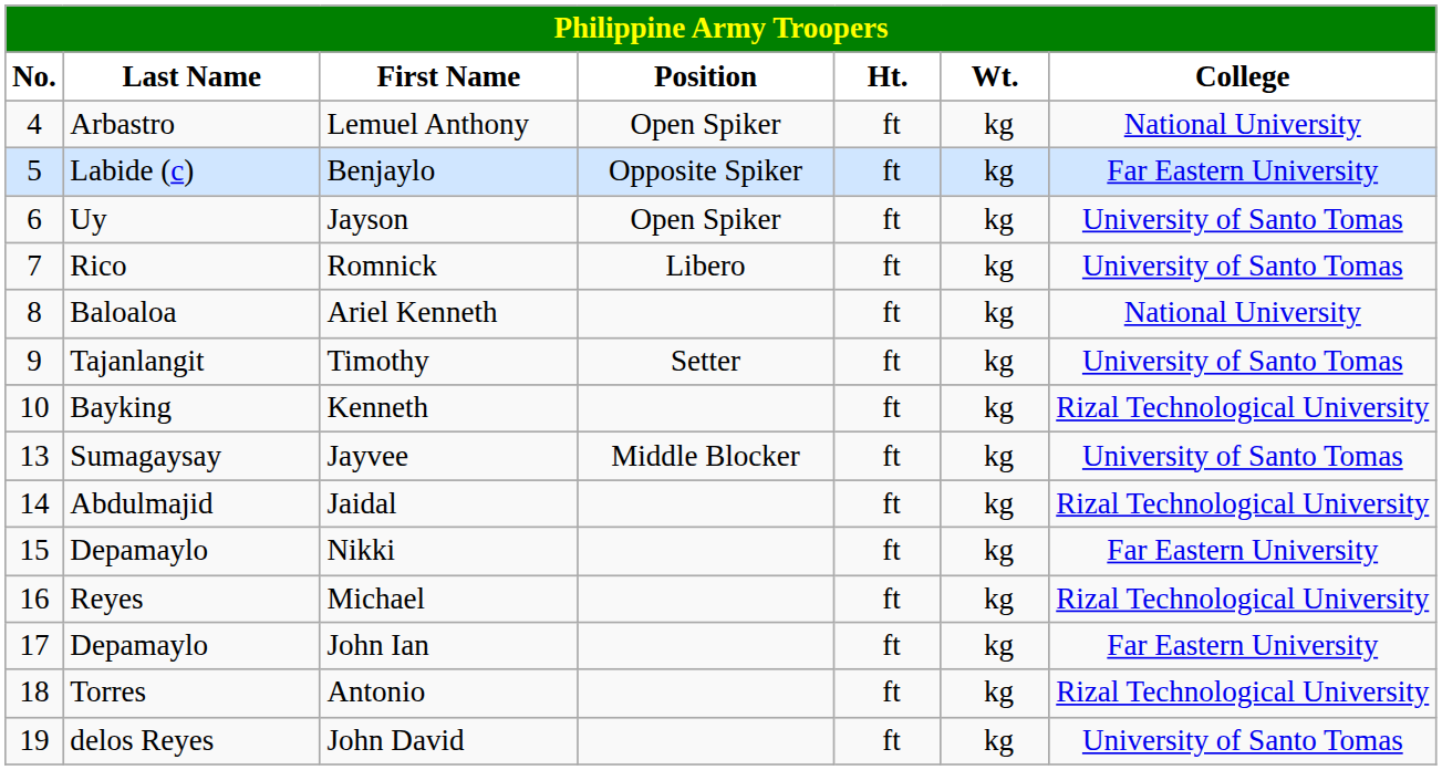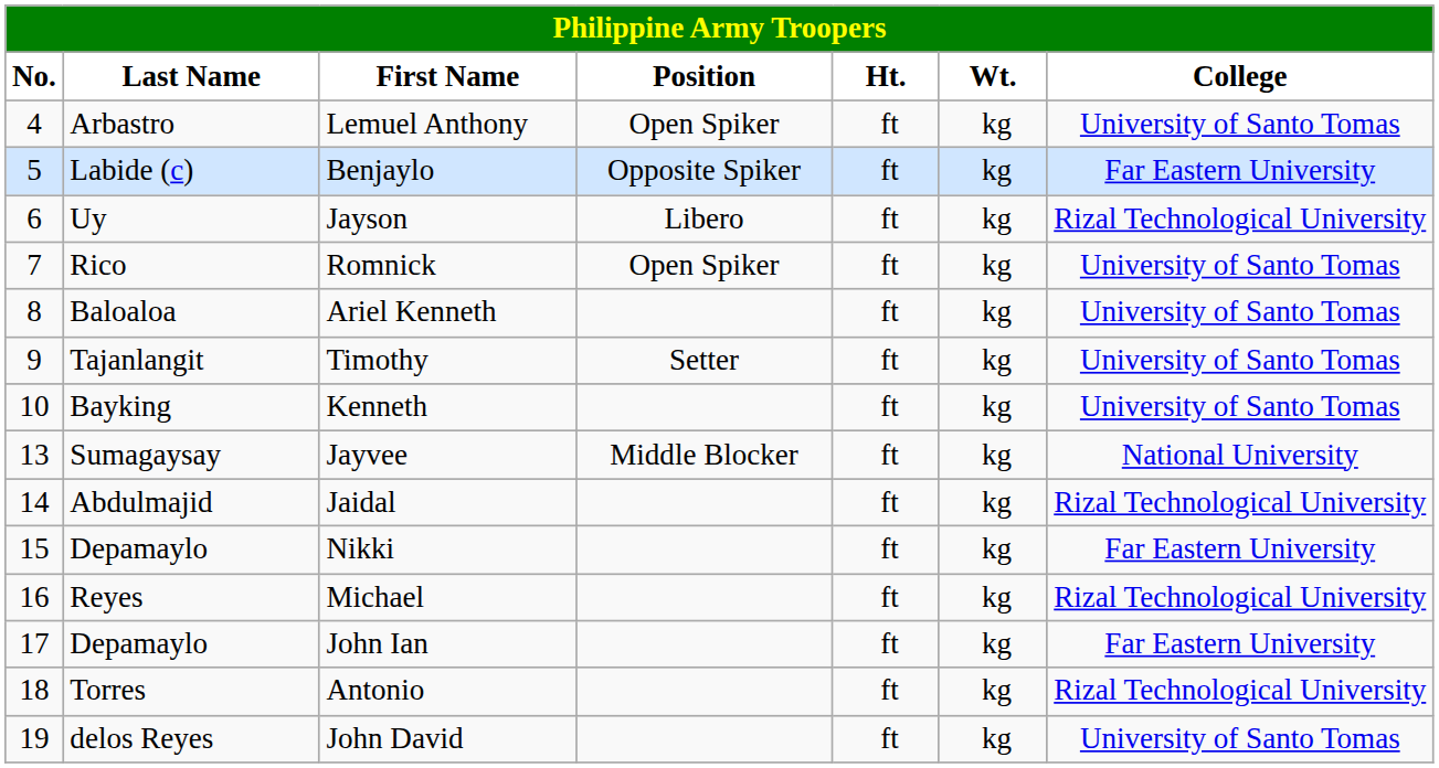 <table class="wikitable" style="text-align:center;">
 <tr>
 <td colspan="7" style= "background: green; color: yellow; text-align: center"><strong>Philippine Army Troopers</strong></td>
 </tr>
 <tr>
 <th width=3px style="background: white; color: black; text-align: center">No.</th>
 <th width=130px style="background: white; color: black">Last Name</th>
 <th width=130px style="background: white; color: black">First Name</th>
 <th width=130px style="background: white; color: black">Position</th>
 <th width=50px style="background: white; color: black">Ht.</th>
 <th width=50px style="background: white; color: black">Wt.</th>
 <th width=200px style="background: white; color: black">College</th>
 </tr>
 <tr>
 <td>4</td>
 <td style="text-align: left">Arbastro</td>
 <td style="text-align: left">Lemuel Anthony</td>
 <td>Open Spiker</td>
 <td> ft</td>
 <td> kg</td>
-<td><a href='#'>National University</a></td>
+<td><a href='#'>University of Santo Tomas</a></td>
 </tr>
 <tr bgcolor=#D0E6FF>
 <td>5</td>
 <td style="text-align: left">Labide (<a href='#'>c</a>)</td>
 <td style="text-align: left">Benjaylo</td>
 <td>Opposite Spiker</td>
 <td> ft</td>
 <td> kg</td>
 <td><a href='#'>Far Eastern University</a></td>
 </tr>
 <tr>
 <td>6</td>
 <td style="text-align: left">Uy</td>
 <td style="text-align: left">Jayson</td>
-<td>Open Spiker</td>
+<td>Libero</td>
 <td> ft</td>
 <td> kg</td>
-<td><a href='#'>University of Santo Tomas</a></td>
+<td><a href='#'>Rizal Technological University</a></td>
 </tr>
 <tr>
 <td>7</td>
 <td style="text-align: left">Rico</td>
 <td style="text-align: left">Romnick</td>
-<td>Libero</td>
+<td>Open Spiker</td>
 <td> ft</td>
 <td> kg</td>
 <td><a href='#'>University of Santo Tomas</a></td>
 </tr>
 <tr>
 <td>8</td>
 <td style="text-align: left">Baloaloa</td>
 <td style="text-align: left">Ariel Kenneth</td>
 <td></td>
 <td> ft</td>
 <td> kg</td>
-<td><a href='#'>National University</a></td>
+<td><a href='#'>University of Santo Tomas</a></td>
 </tr>
 <tr>
 <td>9</td>
 <td style="text-align: left">Tajanlangit</td>
 <td style="text-align: left">Timothy</td>
 <td>Setter</td>
 <td> ft</td>
 <td> kg</td>
 <td><a href='#'>University of Santo Tomas</a></td>
 </tr>
 <tr>
 <td>10</td>
 <td style="text-align: left">Bayking</td>
 <td style="text-align: left">Kenneth</td>
 <td></td>
 <td> ft</td>
 <td> kg</td>
-<td><a href='#'>Rizal Technological University</a></td>
+<td><a href='#'>University of Santo Tomas</a></td>
 </tr>
 <tr>
 <td>13</td>
 <td style="text-align: left">Sumagaysay</td>
 <td style="text-align: left">Jayvee</td>
 <td>Middle Blocker</td>
 <td> ft</td>
 <td> kg</td>
-<td><a href='#'>University of Santo Tomas</a></td>
+<td><a href='#'>National University</a></td>
 </tr>
 <tr>
 <td>14</td>
 <td style="text-align: left">Abdulmajid</td>
 <td style="text-align: left">Jaidal</td>
 <td></td>
 <td> ft</td>
 <td> kg</td>
 <td><a href='#'>Rizal Technological University</a></td>
 </tr>
 <tr>
 <td>15</td>
 <td style="text-align: left">Depamaylo</td>
 <td style="text-align: left">Nikki</td>
 <td></td>
 <td> ft</td>
 <td> kg</td>
 <td><a href='#'>Far Eastern University</a></td>
 </tr>
 <tr>
 <td>16</td>
 <td style="text-align: left">Reyes</td>
 <td style="text-align: left">Michael</td>
 <td></td>
 <td> ft</td>
 <td> kg</td>
 <td><a href='#'>Rizal Technological University</a></td>
 </tr>
 <tr>
 <td>17</td>
 <td style="text-align: left">Depamaylo</td>
 <td style="text-align: left">John Ian</td>
 <td></td>
 <td> ft</td>
 <td> kg</td>
 <td><a href='#'>Far Eastern University</a></td>
 </tr>
 <tr>
 <td>18</td>
 <td style="text-align: left">Torres</td>
 <td style="text-align: left">Antonio</td>
 <td></td>
 <td> ft</td>
 <td> kg</td>
 <td><a href='#'>Rizal Technological University</a></td>
 </tr>
 <tr>
 <td>19</td>
 <td style="text-align: left">delos Reyes</td>
 <td style="text-align: left">John David</td>
 <td></td>
 <td> ft</td>
 <td> kg</td>
 <td><a href='#'>University of Santo Tomas</a></td>
 </tr>
 </table>
